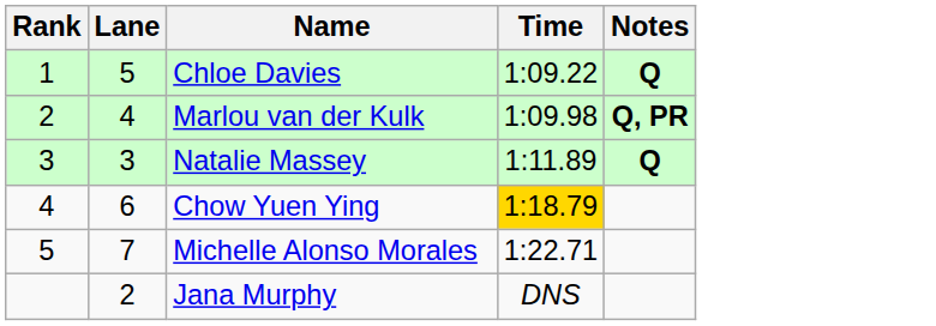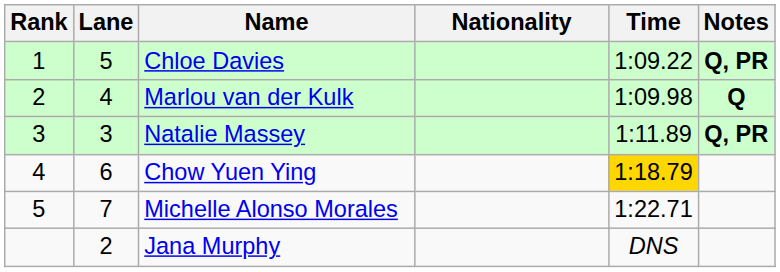 <table class="wikitable sortable" style="text-align:center">
 <tr>
 <th>Rank</th>
 <th>Lane</th>
 <th style="width:180px">Name</th>
+<th style="width:125px">Nationality</th>
 <th>Time</th>
 <th>Notes</th>
 </tr>
 <tr style="background:#cfc;">
 <td>1</td>
 <td>5</td>
 <td style="text-align:left;"><a href='#'>Chloe Davies</a></td>
+<td style="text-align:left;"></td>
 <td>1:09.22</td>
-<td><strong>Q</strong></td>
+<td><strong>Q, PR</strong></td>
 </tr>
 <tr style="background:#cfc;">
 <td>2</td>
 <td>4</td>
 <td style="text-align:left;"><a href='#'>Marlou van der Kulk</a></td>
+<td style="text-align:left;"></td>
 <td>1:09.98</td>
-<td><strong>Q, PR</strong></td>
+<td><strong>Q</strong></td>
 </tr>
 <tr style="background:#cfc;">
 <td>3</td>
 <td>3</td>
 <td style="text-align:left;"><a href='#'>Natalie Massey</a></td>
+<td style="text-align:left;"></td>
 <td>1:11.89</td>
-<td><strong>Q</strong></td>
+<td><strong>Q, PR</strong></td>
 </tr>
 <tr>
 <td>4</td>
 <td>6</td>
 <td style="text-align:left;"><a href='#'>Chow Yuen Ying</a></td>
+<td style="text-align:left;"></td>
 <td style="background: gold;">1:18.79</td>
 <td></td>
 </tr>
 <tr>
 <td>5</td>
 <td>7</td>
 <td style="text-align:left;"><a href='#'>Michelle Alonso Morales</a></td>
+<td style="text-align:left;"></td>
 <td>1:22.71</td>
 <td></td>
 </tr>
 <tr>
 <td></td>
 <td>2</td>
 <td style="text-align:left;"><a href='#'>Jana Murphy</a></td>
+<td style="text-align:left;"></td>
 <td><em>DNS</em></td>
 <td></td>
 </tr>
 </table>
